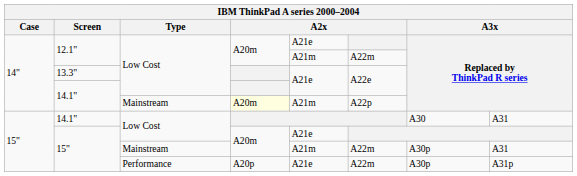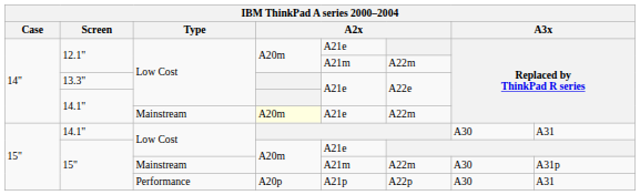 <table class="wikitable mw-collapsible mw-collapsed" style="min-width: 75%;">
 <tr>
 <th colspan="8">IBM ThinkPad A series 2000–2004</th>
 </tr>
 <tr>
 <th>Case</th>
 <th>Screen</th>
 <th>Type</th>
 <th colspan="3">A2x</th>
 <th colspan="2">A3x</th>
 </tr>
 <tr>
 <td rowspan="5">14"</td>
 <td rowspan="2">12.1"</td>
 <td rowspan="4">Low Cost</td>
 <td rowspan="2">A20m</td>
 <td>A21e</td>
 <th></th>
 <th colspan="2" rowspan="5">Replaced by <br><a href='#'>ThinkPad R series</a></th>
 </tr>
 <tr>
 <td>A21m</td>
 <td>A22m</td>
 </tr>
 <tr>
 <td>13.3"</td>
 <th></th>
 <td rowspan="2">A21e</td>
 <td rowspan="2">A22e</td>
 </tr>
 <tr>
 <td rowspan="2">14.1"</td>
 <th> </th>
 </tr>
 <tr>
 <td>Mainstream</td>
 <td style="background: lightyellow;">A20m</td>
-<td>A21m</td>
-<td>A22p</td>
+<td>A21e</td>
+<td>A22m</td>
 </tr>
 <tr>
 <td rowspan="4">15"</td>
 <td>14.1"</td>
 <td rowspan="2">Low Cost</td>
 <th colspan="3"></th>
 <td>A30</td>
 <td>A31</td>
 </tr>
 <tr>
 <td rowspan="3">15"</td>
 <td rowspan="2">A20m</td>
 <td>A21e</td>
 <th colspan="4"></th>
 </tr>
 <tr>
 <td>Mainstream</td>
 <td>A21m</td>
 <td>A22m</td>
-<td>A30p</td>
-<td>A31</td>
+<td>A30</td>
+<td>A31p</td>
 </tr>
 <tr>
 <td>Performance</td>
 <td>A20p</td>
-<td>A21e</td>
-<td>A22m</td>
-<td>A30p</td>
-<td>A31p</td>
+<td>A21p</td>
+<td>A22p</td>
+<td>A30</td>
+<td>A31</td>
 </tr>
 </table>
